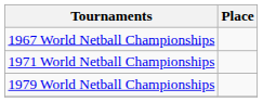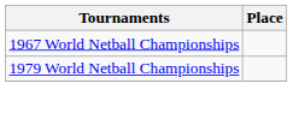 <table class="wikitable collapsible">
 <tr>
 <th>Tournaments</th>
 <th>Place</th>
 </tr>
 <tr>
 <td><a href='#'>1967 World Netball Championships</a></td>
 <td></td>
 </tr>
 <tr>
-<td><a href='#'>1971 World Netball Championships</a></td>
-<td></td>
-</tr>
-<tr>
 <td><a href='#'>1979 World Netball Championships</a></td>
 <td></td>
 </tr>
 <tr>
 </tr>
 </table>
